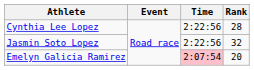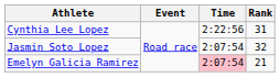 <table class="wikitable" style="font-size:90%">
 <tr>
 <th>Athlete</th>
 <th>Event</th>
 <th>Time</th>
 <th>Rank</th>
 </tr>
 <tr align=center>
 <td align=left><a href='#'>Cynthia Lee Lopez</a></td>
 <td align=left rowspan="3"><a href='#'>Road race</a></td>
 <td>2:22:56</td>
-<td>28</td>
+<td>31</td>
 </tr>
 <tr align=center>
 <td align=left><a href='#'>Jasmin Soto Lopez</a></td>
-<td>2:22:56</td>
+<td>2:07:54</td>
 <td>32</td>
 </tr>
 <tr align=center>
 <td align=left><a href='#'>Emelyn Galicia Ramirez</a></td>
 <td style="background: pink;">2:07:54</td>
-<td>20</td>
+<td>21</td>
 </tr>
 </table>
